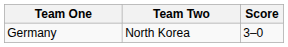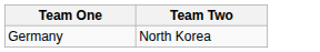 <table class="wikitable">
 <tr>
 <th width=150>Team One</th>
 <th width=150>Team Two</th>
-<th width=50>Score</th>
 </tr>
 <tr>
 <td>Germany</td>
 <td>North Korea</td>
-<td>3–0</td>
 </tr>
 </table>
